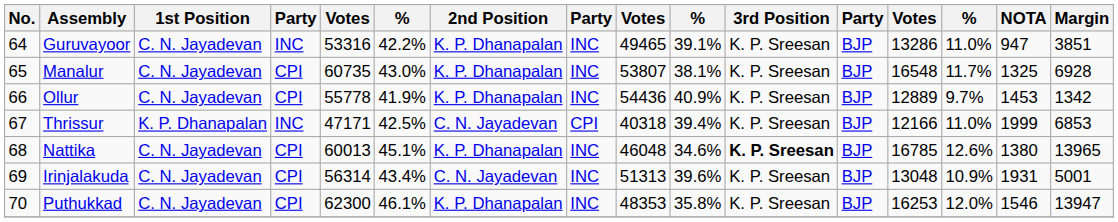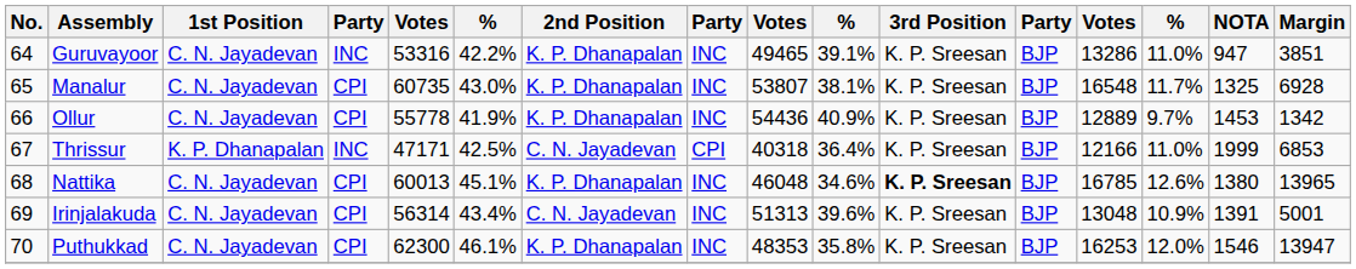 <table class="wikitable sortable" style="font-size:95%;">
 <tr>
 <th>No.</th>
 <th>Assembly</th>
 <th>1st Position</th>
 <th>Party</th>
 <th>Votes</th>
 <th>%</th>
 <th>2nd Position</th>
 <th>Party</th>
 <th>Votes</th>
 <th>%</th>
 <th>3rd Position</th>
 <th>Party</th>
 <th>Votes</th>
 <th>%</th>
 <th>NOTA</th>
 <th>Margin</th>
 </tr>
 <tr>
 <td>64</td>
 <td><a href='#'>Guruvayoor</a></td>
 <td><a href='#'>C. N. Jayadevan</a></td>
 <td><a href='#'>INC</a></td>
 <td>53316</td>
 <td>42.2%</td>
 <td><a href='#'>K. P. Dhanapalan</a></td>
 <td><a href='#'>INC</a></td>
 <td>49465</td>
 <td>39.1%</td>
 <td>K. P. Sreesan</td>
 <td><a href='#'>BJP</a></td>
 <td>13286</td>
 <td>11.0%</td>
 <td>947</td>
 <td>3851</td>
 </tr>
 <tr>
 <td>65</td>
 <td><a href='#'>Manalur</a></td>
 <td><a href='#'>C. N. Jayadevan</a></td>
 <td><a href='#'>CPI</a></td>
 <td>60735</td>
 <td>43.0%</td>
 <td><a href='#'>K. P. Dhanapalan</a></td>
 <td><a href='#'>INC</a></td>
 <td>53807</td>
 <td>38.1%</td>
 <td>K. P. Sreesan</td>
 <td><a href='#'>BJP</a></td>
 <td>16548</td>
 <td>11.7%</td>
 <td>1325</td>
 <td>6928</td>
 </tr>
 <tr>
 <td>66</td>
 <td><a href='#'>Ollur</a></td>
 <td><a href='#'>C. N. Jayadevan</a></td>
 <td><a href='#'>CPI</a></td>
 <td>55778</td>
 <td>41.9%</td>
 <td><a href='#'>K. P. Dhanapalan</a></td>
 <td><a href='#'>INC</a></td>
 <td>54436</td>
 <td>40.9%</td>
 <td>K. P. Sreesan</td>
 <td><a href='#'>BJP</a></td>
 <td>12889</td>
 <td>9.7%</td>
 <td>1453</td>
 <td>1342</td>
 </tr>
 <tr>
 <td>67</td>
 <td><a href='#'>Thrissur</a></td>
 <td><a href='#'>K. P. Dhanapalan</a></td>
 <td><a href='#'>INC</a></td>
 <td>47171</td>
 <td>42.5%</td>
 <td><a href='#'>C. N. Jayadevan</a></td>
 <td><a href='#'>CPI</a></td>
 <td>40318</td>
-<td>39.4%</td>
+<td>36.4%</td>
 <td>K. P. Sreesan</td>
 <td><a href='#'>BJP</a></td>
 <td>12166</td>
 <td>11.0%</td>
 <td>1999</td>
 <td>6853</td>
 </tr>
 <tr>
 <td>68</td>
 <td><a href='#'>Nattika</a></td>
 <td><a href='#'>C. N. Jayadevan</a></td>
 <td><a href='#'>CPI</a></td>
 <td>60013</td>
 <td>45.1%</td>
 <td><a href='#'>K. P. Dhanapalan</a></td>
 <td><a href='#'>INC</a></td>
 <td>46048</td>
 <td>34.6%</td>
 <td><strong>K. P. Sreesan</strong></td>
 <td><a href='#'>BJP</a></td>
 <td>16785</td>
 <td>12.6%</td>
 <td>1380</td>
 <td>13965</td>
 </tr>
 <tr>
 <td>69</td>
 <td><a href='#'>Irinjalakuda</a></td>
 <td><a href='#'>C. N. Jayadevan</a></td>
 <td><a href='#'>CPI</a></td>
 <td>56314</td>
 <td>43.4%</td>
 <td><a href='#'>C. N. Jayadevan</a></td>
 <td><a href='#'>INC</a></td>
 <td>51313</td>
 <td>39.6%</td>
 <td>K. P. Sreesan</td>
 <td><a href='#'>BJP</a></td>
 <td>13048</td>
 <td>10.9%</td>
-<td>1931</td>
+<td>1391</td>
 <td>5001</td>
 </tr>
 <tr>
 <td>70</td>
 <td><a href='#'>Puthukkad</a></td>
 <td><a href='#'>C. N. Jayadevan</a></td>
 <td><a href='#'>CPI</a></td>
 <td>62300</td>
 <td>46.1%</td>
 <td><a href='#'>K. P. Dhanapalan</a></td>
 <td><a href='#'>INC</a></td>
 <td>48353</td>
 <td>35.8%</td>
 <td>K. P. Sreesan</td>
 <td><a href='#'>BJP</a></td>
 <td>16253</td>
 <td>12.0%</td>
 <td>1546</td>
 <td>13947</td>
 </tr>
 <tr>
 </tr>
 <tr>
 </tr>
 </table>
